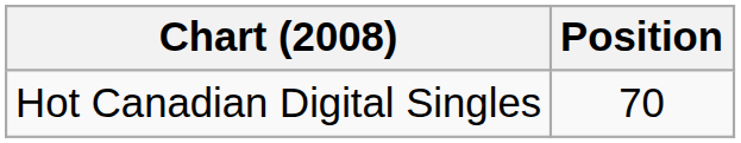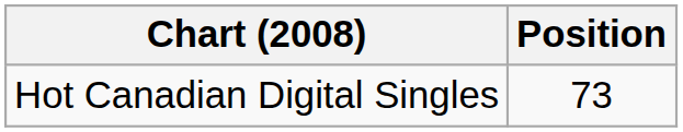 <table class="wikitable">
 <tr>
 <th>Chart (2008)</th>
 <th>Position</th>
 </tr>
 <tr>
 <td>Hot Canadian Digital Singles</td>
-<td align="center">70</td>
+<td align="center">73</td>
 </tr>
 </table>
